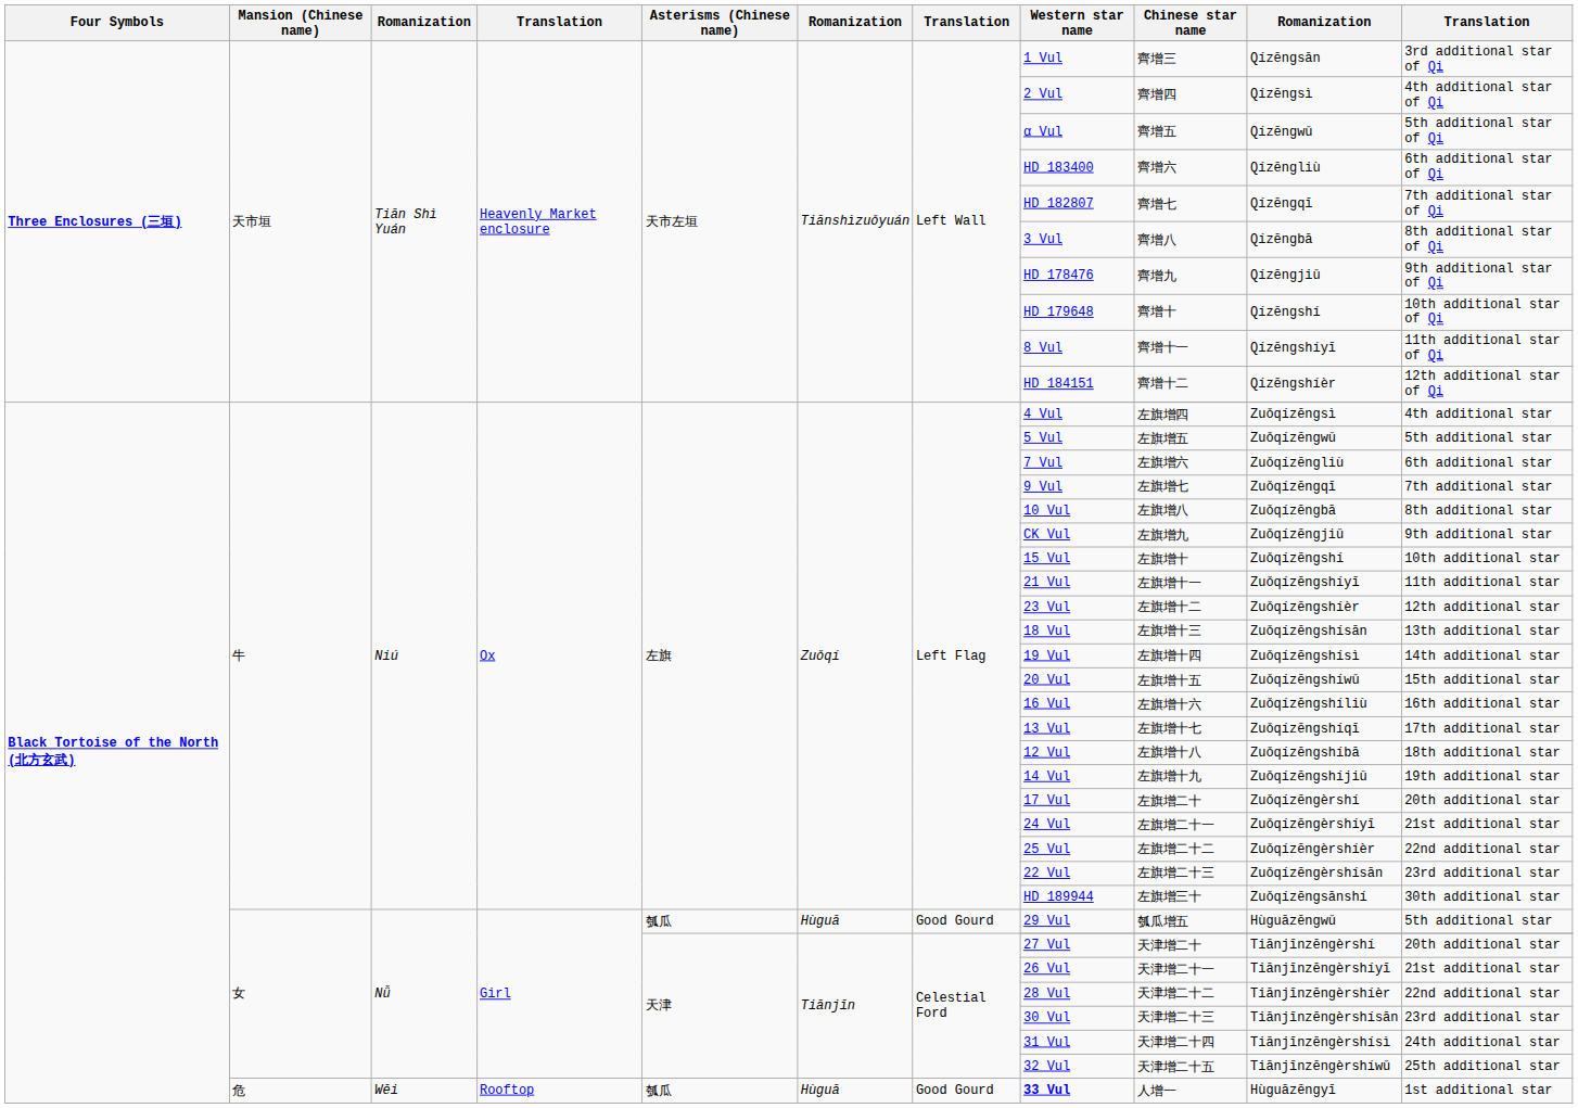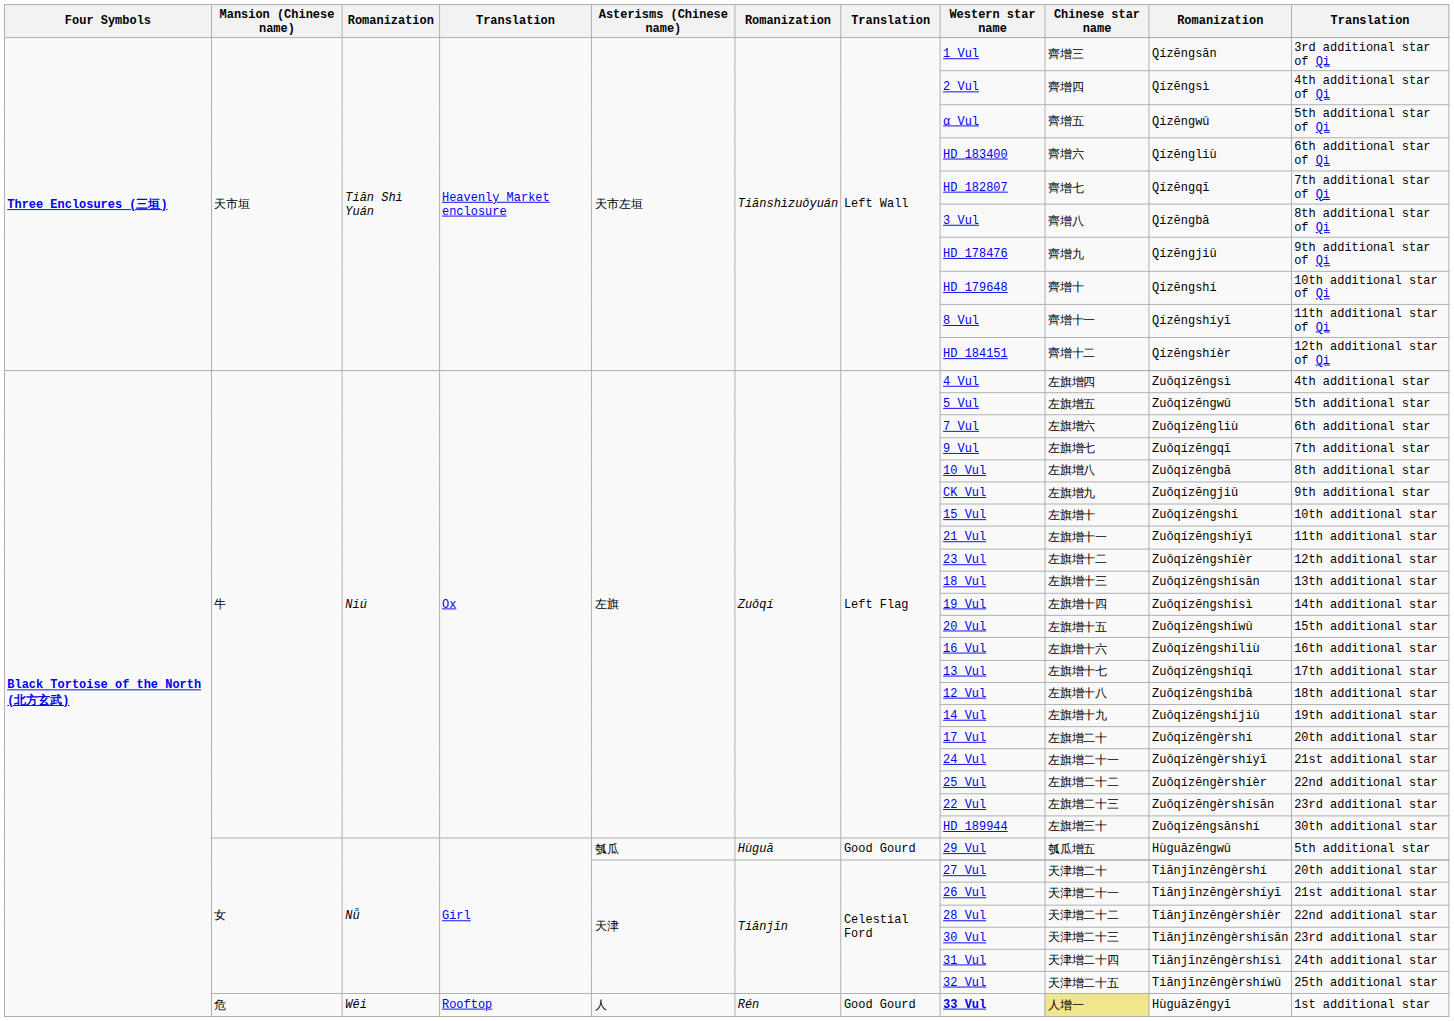 <table class="wikitable">
 <tr>
 <th><strong>Four Symbols</strong></th>
 <th><strong>Mansion (Chinese name)</strong></th>
 <th><strong>Romanization</strong></th>
 <th><strong>Translation</strong></th>
 <th><strong>Asterisms (Chinese name)</strong></th>
 <th><strong>Romanization</strong></th>
 <th><strong>Translation</strong></th>
 <th><strong>Western star name</strong></th>
 <th><strong>Chinese star name</strong></th>
 <th><strong>Romanization</strong></th>
 <th><strong>Translation</strong></th>
 </tr>
 <tr>
 <td rowspan="11"><strong><a href='#'>Three Enclosures (三垣)</a></strong></td>
 <td rowspan="11">天市垣</td>
 <td rowspan="11"><em>Tiān Shì Yuán</em></td>
 <td rowspan="11"><a href='#'>Heavenly Market enclosure</a></td>
 <td rowspan="11">天市左垣</td>
 <td rowspan="11"><em>Tiānshìzuǒyuán</em></td>
 <td rowspan="11">Left Wall</td>
 </tr>
 <tr>
 <td><a href='#'>1 Vul</a></td>
 <td>齊增三</td>
 <td>Qízēngsān</td>
 <td>3rd additional star of <a href='#'>Qi</a></td>
 </tr>
 <tr>
 <td><a href='#'>2 Vul</a></td>
 <td>齊增四</td>
 <td>Qízēngsì</td>
 <td>4th additional star of <a href='#'>Qi</a></td>
 </tr>
 <tr>
 <td><a href='#'>α Vul</a></td>
 <td>齊增五</td>
 <td>Qízēngwǔ</td>
 <td>5th additional star of <a href='#'>Qi</a></td>
 </tr>
 <tr>
 <td><a href='#'>HD 183400</a></td>
 <td>齊增六</td>
 <td>Qízēngliù</td>
 <td>6th additional star of <a href='#'>Qi</a></td>
 </tr>
 <tr>
 <td><a href='#'>HD 182807</a></td>
 <td>齊增七</td>
 <td>Qízēngqī</td>
 <td>7th additional star of <a href='#'>Qi</a></td>
 </tr>
 <tr>
 <td><a href='#'>3 Vul</a></td>
 <td>齊增八</td>
 <td>Qízēngbā</td>
 <td>8th additional star of <a href='#'>Qi</a></td>
 </tr>
 <tr>
 <td><a href='#'>HD 178476</a></td>
 <td>齊增九</td>
 <td>Qízēngjiǔ</td>
 <td>9th additional star of <a href='#'>Qi</a></td>
 </tr>
 <tr>
 <td><a href='#'>HD 179648</a></td>
 <td>齊增十</td>
 <td>Qízēngshí</td>
 <td>10th additional star of <a href='#'>Qi</a></td>
 </tr>
 <tr>
 <td><a href='#'>8 Vul</a></td>
 <td>齊增十一</td>
 <td>Qízēngshíyī</td>
 <td>11th additional star of <a href='#'>Qi</a></td>
 </tr>
 <tr>
 <td><a href='#'>HD 184151</a></td>
 <td>齊增十二</td>
 <td>Qízēngshíèr</td>
 <td>12th additional star of <a href='#'>Qi</a></td>
 </tr>
 <tr>
 <td rowspan="31"><strong><a href='#'>Black Tortoise of the North (北方玄武)</a></strong></td>
 <td rowspan="22">牛</td>
 <td rowspan="22"><em>Niú</em></td>
 <td rowspan="22"><a href='#'>Ox</a></td>
 <td rowspan="22">左旗</td>
 <td rowspan="22"><em>Zuǒqí</em></td>
 <td rowspan="22">Left Flag</td>
 </tr>
 <tr>
 <td><a href='#'>4 Vul</a></td>
 <td>左旗增四</td>
 <td>Zuǒqízēngsì</td>
 <td>4th additional star</td>
 </tr>
 <tr>
 <td><a href='#'>5 Vul</a></td>
 <td>左旗增五</td>
 <td>Zuǒqízēngwǔ</td>
 <td>5th additional star</td>
 </tr>
 <tr>
 <td><a href='#'>7 Vul</a></td>
 <td>左旗增六</td>
 <td>Zuǒqízēngliù</td>
 <td>6th additional star</td>
 </tr>
 <tr>
 <td><a href='#'>9 Vul</a></td>
 <td>左旗增七</td>
 <td>Zuǒqízēngqī</td>
 <td>7th additional star</td>
 </tr>
 <tr>
 <td><a href='#'>10 Vul</a></td>
 <td>左旗增八</td>
 <td>Zuǒqízēngbā</td>
 <td>8th additional star</td>
 </tr>
 <tr>
 <td><a href='#'>CK Vul</a></td>
 <td>左旗增九</td>
 <td>Zuǒqízēngjiǔ</td>
 <td>9th additional star</td>
 </tr>
 <tr>
 <td><a href='#'>15 Vul</a></td>
 <td>左旗增十</td>
 <td>Zuǒqízēngshí</td>
 <td>10th additional star</td>
 </tr>
 <tr>
 <td><a href='#'>21 Vul</a></td>
 <td>左旗增十一</td>
 <td>Zuǒqízēngshíyī</td>
 <td>11th additional star</td>
 </tr>
 <tr>
 <td><a href='#'>23 Vul</a></td>
 <td>左旗增十二</td>
 <td>Zuǒqízēngshíèr</td>
 <td>12th additional star</td>
 </tr>
 <tr>
 <td><a href='#'>18 Vul</a></td>
 <td>左旗增十三</td>
 <td>Zuǒqízēngshísān</td>
 <td>13th additional star</td>
 </tr>
 <tr>
 <td><a href='#'>19 Vul</a></td>
 <td>左旗增十四</td>
 <td>Zuǒqízēngshísì</td>
 <td>14th additional star</td>
 </tr>
 <tr>
 <td><a href='#'>20 Vul</a></td>
 <td>左旗增十五</td>
 <td>Zuǒqízēngshíwǔ</td>
 <td>15th additional star</td>
 </tr>
 <tr>
 <td><a href='#'>16 Vul</a></td>
 <td>左旗增十六</td>
 <td>Zuǒqízēngshíliù</td>
 <td>16th additional star</td>
 </tr>
 <tr>
 <td><a href='#'>13 Vul</a></td>
 <td>左旗增十七</td>
 <td>Zuǒqízēngshíqī</td>
 <td>17th additional star</td>
 </tr>
 <tr>
 <td><a href='#'>12 Vul</a></td>
 <td>左旗增十八</td>
 <td>Zuǒqízēngshíbā</td>
 <td>18th additional star</td>
 </tr>
 <tr>
 <td><a href='#'>14 Vul</a></td>
 <td>左旗增十九</td>
 <td>Zuǒqízēngshíjiǔ</td>
 <td>19th additional star</td>
 </tr>
 <tr>
 <td><a href='#'>17 Vul</a></td>
 <td>左旗增二十</td>
 <td>Zuǒqízēngèrshí</td>
 <td>20th additional star</td>
 </tr>
 <tr>
 <td><a href='#'>24 Vul</a></td>
 <td>左旗增二十一</td>
 <td>Zuǒqízēngèrshíyī</td>
 <td>21st additional star</td>
 </tr>
 <tr>
 <td><a href='#'>25 Vul</a></td>
 <td>左旗增二十二</td>
 <td>Zuǒqízēngèrshíèr</td>
 <td>22nd additional star</td>
 </tr>
 <tr>
 <td><a href='#'>22 Vul</a></td>
 <td>左旗增二十三</td>
 <td>Zuǒqízēngèrshísān</td>
 <td>23rd additional star</td>
 </tr>
 <tr>
 <td><a href='#'>HD 189944</a></td>
 <td>左旗增三十</td>
 <td>Zuǒqízēngsānshí</td>
 <td>30th additional star</td>
 </tr>
 <tr>
 <td rowspan="8">女</td>
 <td rowspan="8"><em>Nǚ</em></td>
 <td rowspan="8"><a href='#'>Girl</a></td>
 <td>瓠瓜</td>
 <td><em>Hùguā</em></td>
 <td>Good Gourd</td>
 <td><a href='#'>29 Vul</a></td>
 <td>瓠瓜增五</td>
 <td>Hùguāzēngwǔ</td>
 <td>5th additional star</td>
 </tr>
 <tr>
 <td rowspan="7">天津</td>
 <td rowspan="7"><em>Tiānjīn</em></td>
 <td rowspan="7">Celestial Ford</td>
 </tr>
 <tr>
 <td><a href='#'>27 Vul</a></td>
 <td>天津增二十</td>
 <td>Tiānjīnzēngèrshí</td>
 <td>20th additional star</td>
 </tr>
 <tr>
 <td><a href='#'>26 Vul</a></td>
 <td>天津增二十一</td>
 <td>Tiānjīnzēngèrshíyī</td>
 <td>21st additional star</td>
 </tr>
 <tr>
 <td><a href='#'>28 Vul</a></td>
 <td>天津增二十二</td>
 <td>Tiānjīnzēngèrshíèr</td>
 <td>22nd additional star</td>
 </tr>
 <tr>
 <td><a href='#'>30 Vul</a></td>
 <td>天津增二十三</td>
 <td>Tiānjīnzēngèrshísān</td>
 <td>23rd additional star</td>
 </tr>
 <tr>
 <td><a href='#'>31 Vul</a></td>
 <td>天津增二十四</td>
 <td>Tiānjīnzēngèrshísì</td>
 <td>24th additional star</td>
 </tr>
 <tr>
 <td><a href='#'>32 Vul</a></td>
 <td>天津增二十五</td>
 <td>Tiānjīnzēngèrshíwǔ</td>
 <td>25th additional star</td>
 </tr>
 <tr>
 <td>危</td>
 <td><em>Wēi</em></td>
 <td><a href='#'>Rooftop</a></td>
-<td>瓠瓜</td>
-<td><em>Hùguā</em></td>
+<td>人</td>
+<td><em>Rén</em></td>
 <td>Good Gourd</td>
 <td><strong><a href='#'>33 Vul</a></strong></td>
-<td>人增一</td>
+<td style="background: khaki;">人增一</td>
 <td>Hùguāzēngyī</td>
 <td>1st additional star</td>
 </tr>
 </table>
